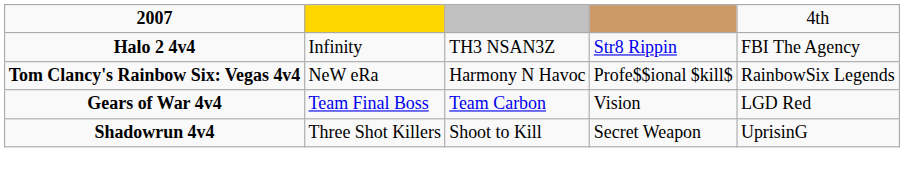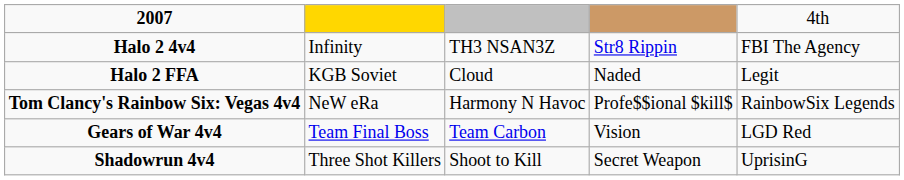 <table class="wikitable" style="text-align:left">
 <tr>
 <td style="text-align:center"><strong>2007</strong></td>
 <td style="text-align:center; background:gold;"></td>
 <td style="text-align:center; background:silver;"></td>
 <td style="text-align:center; background:#c96;"></td>
 <td style="text-align:center">4th</td>
 </tr>
 <tr>
 <td style="text-align:center"><strong>Halo 2 4v4</strong></td>
 <td> Infinity</td>
 <td> TH3 NSAN3Z</td>
 <td> <a href='#'>Str8 Rippin</a></td>
 <td> FBI The Agency</td>
+</tr>
+<tr>
+<td style="text-align:center"><strong>Halo 2 FFA</strong></td>
+<td> KGB Soviet</td>
+<td> Cloud</td>
+<td> Naded</td>
+<td> Legit</td>
 </tr>
 <tr>
 <td style="text-align:center"><strong>Tom Clancy's Rainbow Six: Vegas 4v4</strong></td>
 <td> NeW eRa</td>
 <td> Harmony N Havoc</td>
 <td> Profe$$ional $kill$</td>
 <td> RainbowSix Legends</td>
 </tr>
 <tr>
 <td style="text-align:center"><strong>Gears of War 4v4</strong></td>
 <td> <a href='#'>Team Final Boss</a></td>
 <td> <a href='#'>Team Carbon</a></td>
 <td> Vision</td>
 <td> LGD Red</td>
 </tr>
 <tr>
 <td style="text-align:center"><strong>Shadowrun 4v4</strong></td>
 <td> Three Shot Killers</td>
 <td> Shoot to Kill</td>
 <td> Secret Weapon</td>
 <td> UprisinG</td>
 </tr>
 </table>
